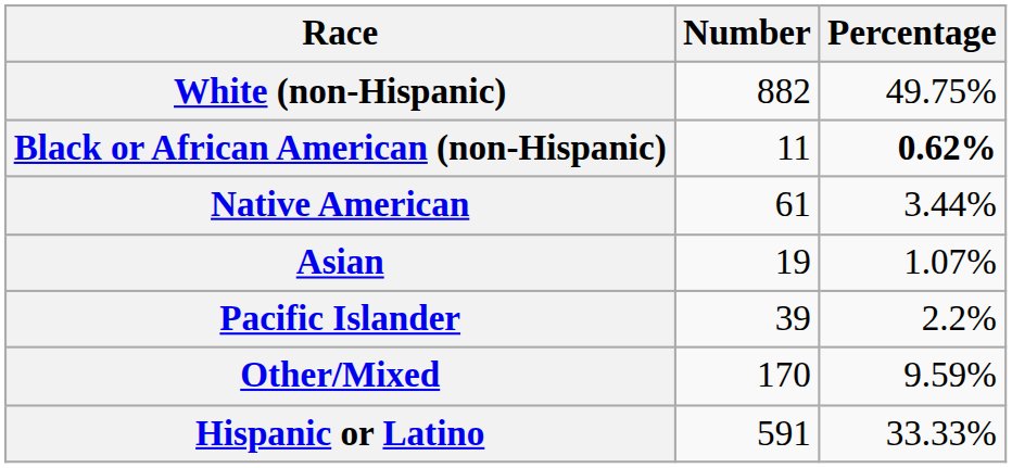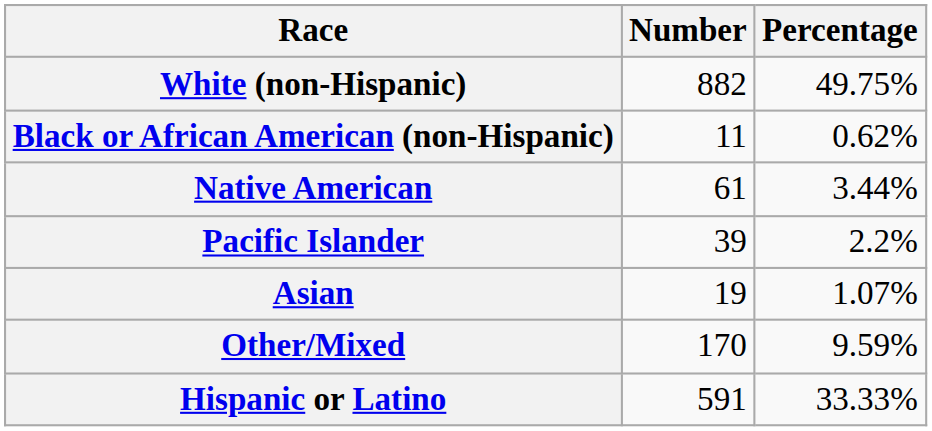 <table class="wikitable" style="text-align:right">
 <tr>
 <th scope="col">Race</th>
 <th scope="col">Number</th>
 <th scope="col">Percentage</th>
 </tr>
 <tr>
 <th scope="row"><a href='#'>White</a> (non-Hispanic)</th>
 <td>882</td>
 <td>49.75%</td>
 </tr>
 <tr>
 <th scope="row"><a href='#'>Black or African American</a> (non-Hispanic)</th>
 <td>11</td>
-<td><strong>0.62%</strong></td>
+<td>0.62%</td>
 </tr>
 <tr>
 <th scope="row"><a href='#'>Native American</a></th>
 <td>61</td>
 <td>3.44%</td>
 </tr>
 <tr>
+<th scope="row"><a href='#'>Pacific Islander</a></th>
+<td>39</td>
+<td>2.2%</td>
+</tr>
+<tr>
 <th scope="row"><a href='#'>Asian</a></th>
 <td>19</td>
 <td>1.07%</td>
-</tr>
-<tr>
-<th scope="row"><a href='#'>Pacific Islander</a></th>
-<td>39</td>
-<td>2.2%</td>
 </tr>
 <tr>
 <th scope="row"><a href='#'>Other/Mixed</a></th>
 <td>170</td>
 <td>9.59%</td>
 </tr>
 <tr>
 <th scope="row"><a href='#'>Hispanic</a> or <a href='#'>Latino</a></th>
 <td>591</td>
 <td>33.33%</td>
 </tr>
 </table>
